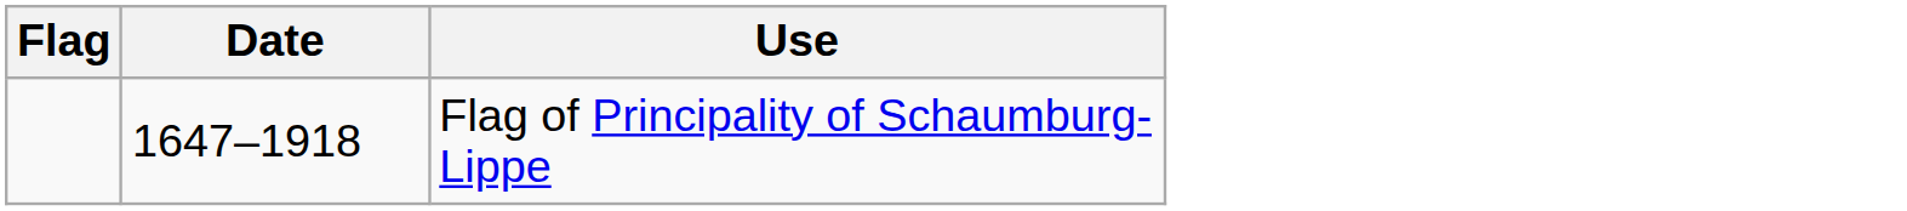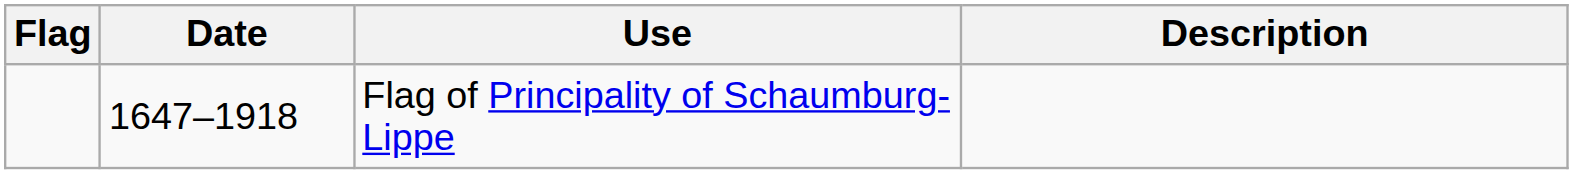 <table class="wikitable">
 <tr>
 <th>Flag</th>
 <th style="width:100px">Date</th>
 <th style="width:250px">Use</th>
+<th style="width:250px">Description</th>
 </tr>
 <tr>
 <td></td>
 <td>1647–1918</td>
 <td>Flag of <a href='#'>Principality of Schaumburg-Lippe</a></td>
+<td></td>
 </tr>
 </table>
